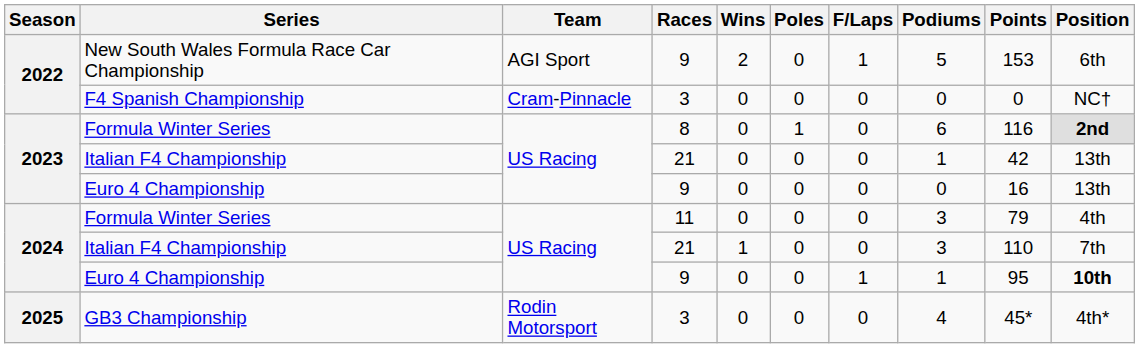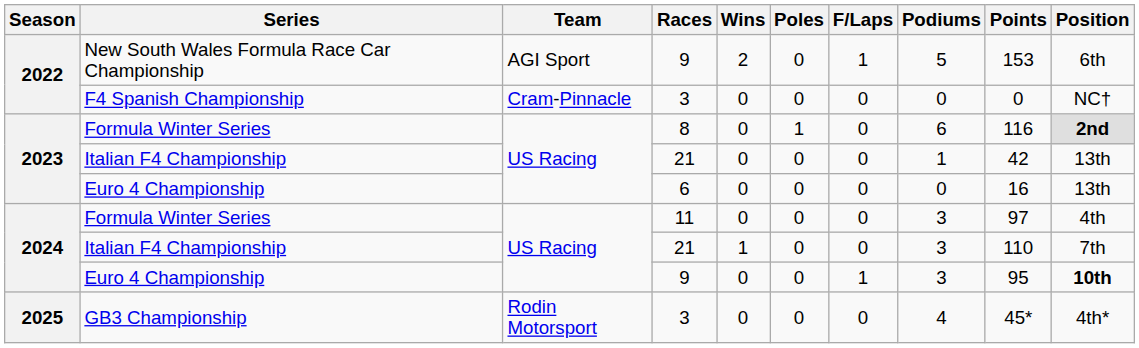 <table class="wikitable" style="font-size: 90%; text-align:center">
 <tr>
 <th>Season</th>
 <th>Series</th>
 <th>Team</th>
 <th>Races</th>
 <th>Wins</th>
 <th>Poles</th>
 <th>F/Laps</th>
 <th>Podiums</th>
 <th>Points</th>
 <th>Position</th>
 </tr>
 <tr>
 <th rowspan="2">2022</th>
 <td align="left">New South Wales Formula Race Car Championship</td>
 <td align=left>AGI Sport</td>
 <td>9</td>
 <td>2</td>
 <td>0</td>
 <td>1</td>
 <td>5</td>
 <td>153</td>
 <td>6th</td>
 </tr>
 <tr>
 <td align="left"><a href='#'>F4 Spanish Championship</a></td>
 <td align=left><a href='#'>Cram</a>-<a href='#'>Pinnacle</a></td>
 <td>3</td>
 <td>0</td>
 <td>0</td>
 <td>0</td>
 <td>0</td>
 <td>0</td>
 <td>NC†</td>
 </tr>
 <tr>
 <th rowspan="3">2023</th>
 <td align="left"><a href='#'>Formula Winter Series</a></td>
 <td align=left rowspan="3"><a href='#'>US Racing</a></td>
 <td>8</td>
 <td>0</td>
 <td>1</td>
 <td>0</td>
 <td>6</td>
 <td>116</td>
 <td style="background:#DFDFDF"><strong>2nd</strong></td>
 </tr>
 <tr>
 <td align="left"><a href='#'>Italian F4 Championship</a></td>
 <td>21</td>
 <td>0</td>
 <td>0</td>
 <td>0</td>
 <td>1</td>
 <td>42</td>
 <td>13th</td>
 </tr>
 <tr>
 <td align="left"><a href='#'>Euro 4 Championship</a></td>
-<td>9</td>
+<td>6</td>
 <td>0</td>
 <td>0</td>
 <td>0</td>
 <td>0</td>
 <td>16</td>
 <td>13th</td>
 </tr>
 <tr>
 <th rowspan="3">2024</th>
 <td align="left"><a href='#'>Formula Winter Series</a></td>
 <td align=left rowspan="3"><a href='#'>US Racing</a></td>
 <td>11</td>
 <td>0</td>
 <td>0</td>
 <td>0</td>
 <td>3</td>
-<td>79</td>
+<td>97</td>
 <td style="background:#">4th</td>
 </tr>
 <tr>
 <td align="left"><a href='#'>Italian F4 Championship</a></td>
 <td>21</td>
 <td>1</td>
 <td>0</td>
 <td>0</td>
 <td>3</td>
 <td>110</td>
 <td>7th</td>
 </tr>
 <tr>
 <td align="left"><a href='#'>Euro 4 Championship</a></td>
 <td>9</td>
 <td>0</td>
 <td>0</td>
 <td>1</td>
-<td>1</td>
+<td>3</td>
 <td>95</td>
 <td><strong>10th</strong></td>
 </tr>
 <tr>
 <th>2025</th>
 <td align=left><a href='#'>GB3 Championship</a></td>
 <td align=left><a href='#'>Rodin Motorsport</a></td>
 <td>3</td>
 <td>0</td>
 <td>0</td>
 <td>0</td>
 <td>4</td>
 <td>45*</td>
 <td>4th*</td>
 </tr>
 </table>
